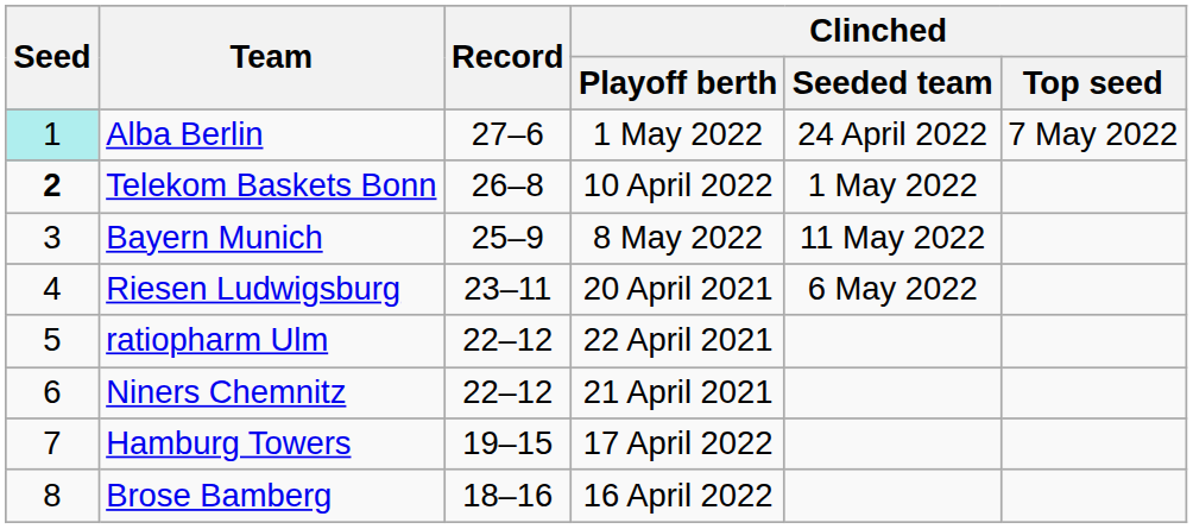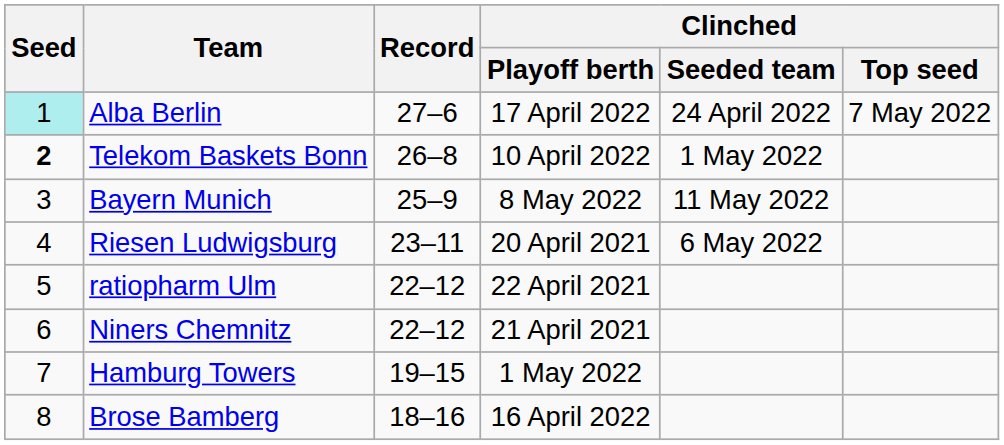 <table class="wikitable" style="text-align:center">
 <tr>
 <th rowspan=2>Seed</th>
 <th rowspan=2>Team</th>
 <th rowspan=2>Record</th>
 <th colspan=4>Clinched</th>
 </tr>
 <tr>
 <th>Playoff berth</th>
 <th>Seeded team</th>
 <th>Top seed</th>
 </tr>
 <tr>
 <td style="background: paleturquoise;">1</td>
 <td align=left><a href='#'>Alba Berlin</a></td>
 <td>27–6</td>
-<td>1 May 2022</td>
+<td>17 April 2022</td>
 <td>24 April 2022</td>
 <td>7 May 2022</td>
 </tr>
 <tr>
 <td><strong>2</strong></td>
 <td align=left><a href='#'>Telekom Baskets Bonn</a></td>
 <td>26–8</td>
 <td>10 April 2022</td>
 <td>1 May 2022</td>
 <td></td>
 </tr>
 <tr>
 <td>3</td>
 <td align=left><a href='#'>Bayern Munich</a></td>
 <td>25–9</td>
 <td>8 May 2022</td>
 <td>11 May 2022</td>
 <td></td>
 </tr>
 <tr>
 <td>4</td>
 <td align=left><a href='#'>Riesen Ludwigsburg</a></td>
 <td>23–11</td>
 <td>20 April 2021</td>
 <td>6 May 2022</td>
 <td></td>
 </tr>
 <tr>
 <td>5</td>
 <td align=left><a href='#'>ratiopharm Ulm</a></td>
 <td>22–12</td>
 <td>22 April 2021</td>
 <td></td>
 <td></td>
 </tr>
 <tr>
 <td>6</td>
 <td align=left><a href='#'>Niners Chemnitz</a></td>
 <td>22–12</td>
 <td>21 April 2021</td>
 <td></td>
 <td></td>
 </tr>
 <tr>
 <td>7</td>
 <td align=left><a href='#'>Hamburg Towers</a></td>
 <td>19–15</td>
-<td>17 April 2022</td>
+<td>1 May 2022</td>
 <td></td>
 <td></td>
 </tr>
 <tr>
 <td>8</td>
 <td align=left><a href='#'>Brose Bamberg</a></td>
 <td>18–16</td>
 <td>16 April 2022</td>
 <td></td>
 <td></td>
 </tr>
 </table>
